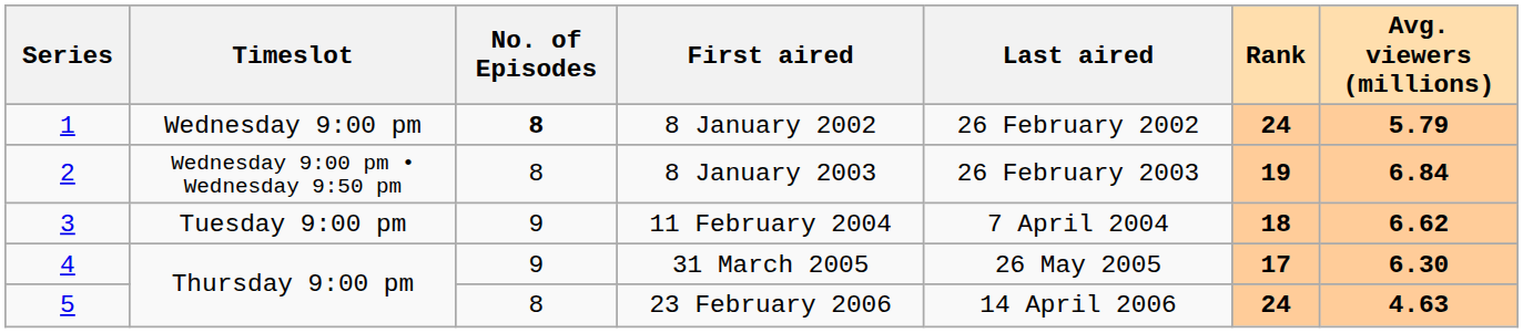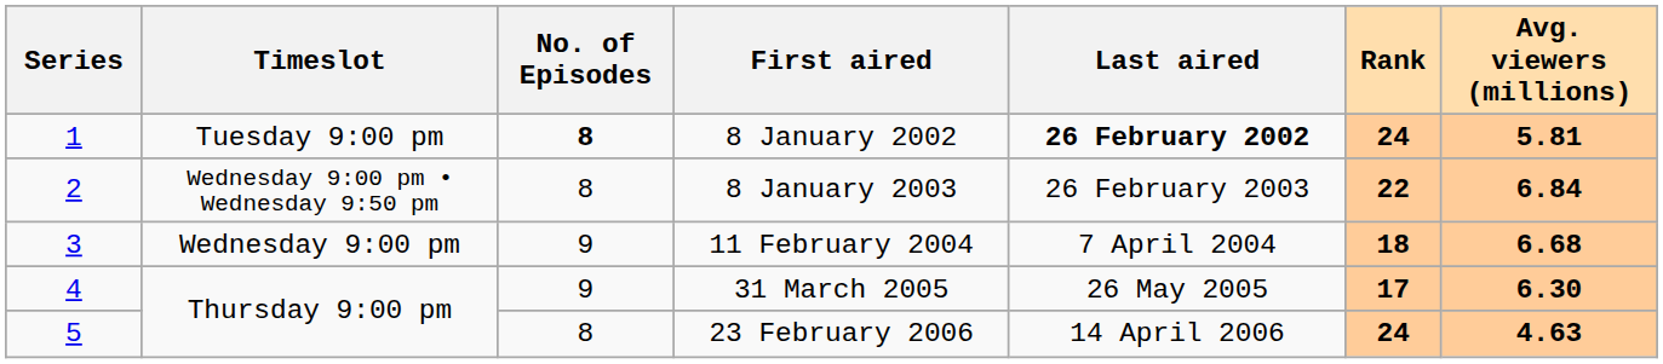 <table class="wikitable" width="780">
 <tr>
 <th>Series</th>
 <th>Timeslot</th>
 <th>No. of<br>Episodes</th>
 <th>First aired</th>
 <th>Last aired</th>
 <th style="background:#ffdead;">Rank</th>
 <th style="background:#ffdead;">Avg. <br> viewers <br> (millions)</th>
 </tr>
 <tr>
 <td align="center"><a href='#'>1</a></td>
-<td align="center">Wednesday 9:00 pm</td>
+<td align="center">Tuesday 9:00 pm</td>
 <td align="center"><strong>8</strong></td>
 <td align="center">8 January 2002</td>
-<td align="center">26 February 2002</td>
+<td align="center"><strong>26 February 2002</strong></td>
 <td style="background:#fc9; text-align:center;"><strong>24</strong></td>
-<td style="background:#fc9; text-align:center;"><strong>5.79</strong></td>
+<td style="background:#fc9; text-align:center;"><strong>5.81</strong></td>
 </tr>
 <tr>
 <td align="center"><a href='#'>2</a></td>
 <th style="background:#F9F9F9;font-size:11px;font-weight:normal;text-align:center;line-height:110%">Wednesday 9:00 pm •<br>Wednesday 9:50 pm </th>
 <td align="center">8</td>
 <td align="center">8 January 2003</td>
 <td align="center">26 February 2003</td>
-<td style="background:#fc9; text-align:center;"><strong>19</strong></td>
+<td style="background:#fc9; text-align:center;"><strong>22</strong></td>
 <td style="background:#fc9; text-align:center;"><strong>6.84</strong></td>
 </tr>
 <tr>
 <td align="center"><a href='#'>3</a></td>
-<td align="center">Tuesday 9:00 pm</td>
+<td align="center">Wednesday 9:00 pm</td>
 <td align="center">9</td>
 <td align="center">11 February 2004</td>
 <td align="center">7 April 2004</td>
 <td style="background:#fc9; text-align:center;"><strong>18</strong></td>
-<td style="background:#fc9; text-align:center;"><strong>6.62</strong></td>
+<td style="background:#fc9; text-align:center;"><strong>6.68</strong></td>
 </tr>
 <tr>
 <td align="center"><a href='#'>4</a></td>
 <td rowspan="2" align="center">Thursday 9:00 pm</td>
 <td align="center">9</td>
 <td align="center">31 March 2005</td>
 <td align="center">26 May 2005</td>
 <td style="background:#fc9; text-align:center;"><strong>17</strong></td>
 <td style="background:#fc9; text-align:center;"><strong>6.30</strong></td>
 </tr>
 <tr>
 <td align="center"><a href='#'>5</a></td>
 <td align="center">8</td>
 <td align="center">23 February 2006</td>
 <td align="center">14 April 2006</td>
 <td style="background:#fc9; text-align:center;"><strong>24</strong></td>
 <td style="background:#fc9; text-align:center;"><strong>4.63</strong></td>
 </tr>
 </table>
